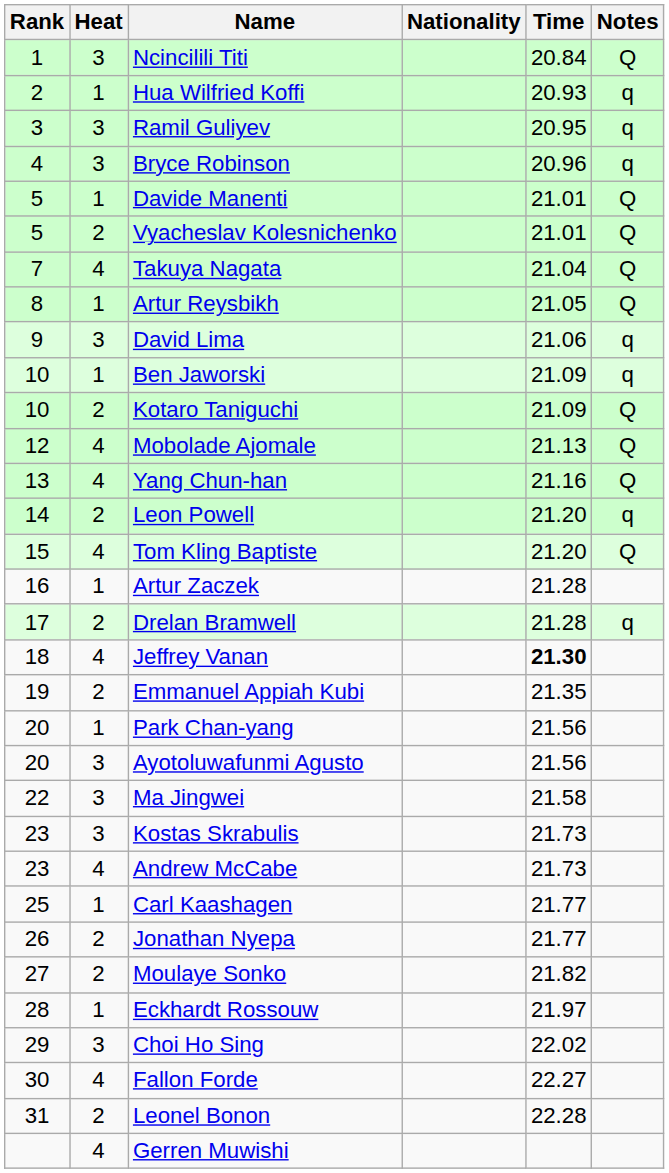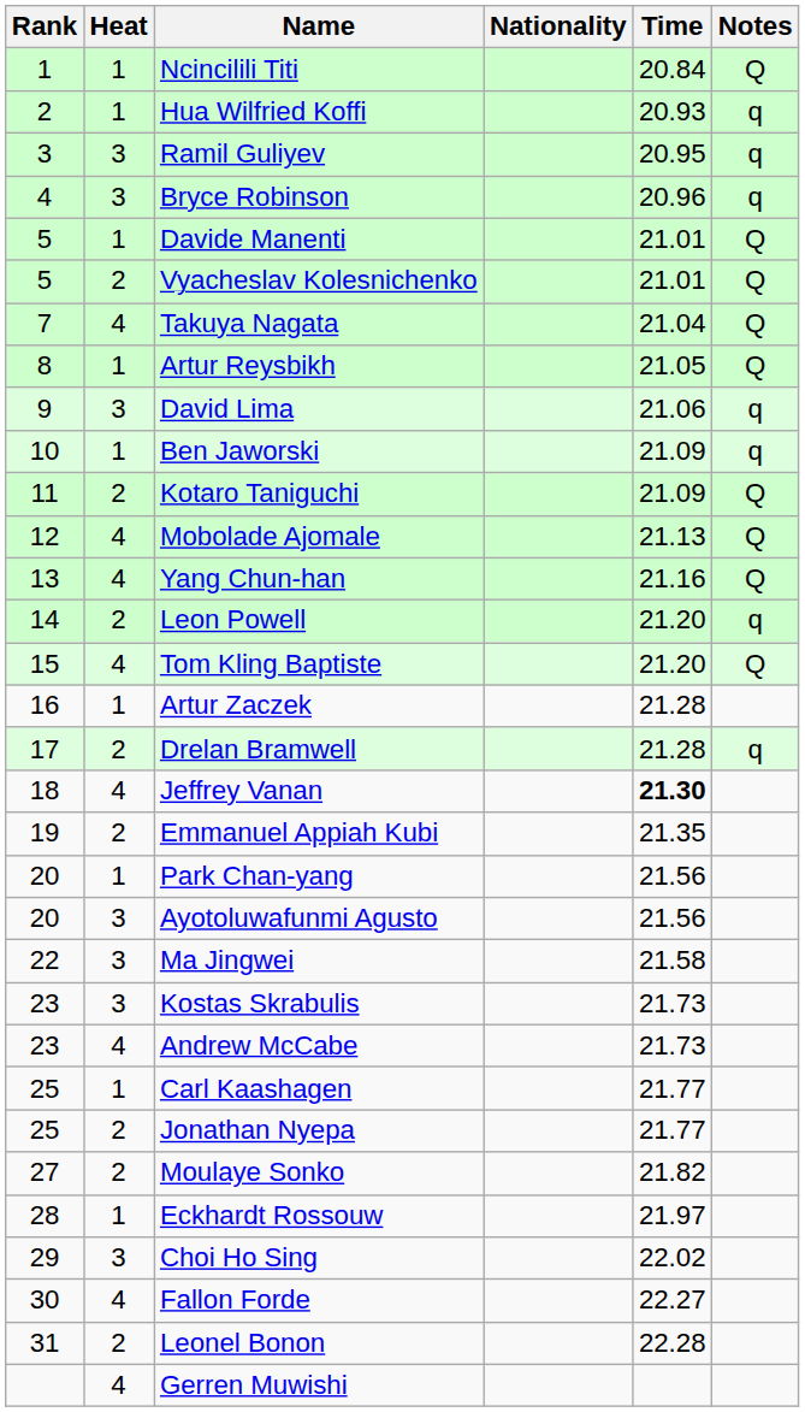 <table class="wikitable sortable" style="text-align:center">
 <tr>
 <th>Rank</th>
 <th>Heat</th>
 <th>Name</th>
 <th>Nationality</th>
 <th>Time</th>
 <th>Notes</th>
 </tr>
 <tr bgcolor=ccffcc>
 <td>1</td>
-<td>3</td>
+<td>1</td>
 <td align=left><a href='#'>Ncincilili Titi</a></td>
 <td align=left></td>
 <td>20.84</td>
 <td>Q</td>
 </tr>
 <tr bgcolor=ccffcc>
 <td>2</td>
 <td>1</td>
 <td align=left><a href='#'>Hua Wilfried Koffi</a></td>
 <td align=left></td>
 <td>20.93</td>
 <td>q</td>
 </tr>
 <tr bgcolor=ccffcc>
 <td>3</td>
 <td>3</td>
 <td align=left><a href='#'>Ramil Guliyev</a></td>
 <td align=left></td>
 <td>20.95</td>
 <td>q</td>
 </tr>
 <tr bgcolor=ccffcc>
 <td>4</td>
 <td>3</td>
 <td align=left><a href='#'>Bryce Robinson</a></td>
 <td align=left></td>
 <td>20.96</td>
 <td>q</td>
 </tr>
 <tr bgcolor=ccffcc>
 <td>5</td>
 <td>1</td>
 <td align=left><a href='#'>Davide Manenti</a></td>
 <td align=left></td>
 <td>21.01</td>
 <td>Q</td>
 </tr>
 <tr bgcolor=ccffcc>
 <td>5</td>
 <td>2</td>
 <td align=left><a href='#'>Vyacheslav Kolesnichenko</a></td>
 <td align=left></td>
 <td>21.01</td>
 <td>Q</td>
 </tr>
 <tr bgcolor=ccffcc>
 <td>7</td>
 <td>4</td>
 <td align=left><a href='#'>Takuya Nagata</a></td>
 <td align=left></td>
 <td>21.04</td>
 <td>Q</td>
 </tr>
 <tr bgcolor=ccffcc>
 <td>8</td>
 <td>1</td>
 <td align=left><a href='#'>Artur Reysbikh</a></td>
 <td align=left></td>
 <td>21.05</td>
 <td>Q</td>
 </tr>
 <tr bgcolor=ddffdd>
 <td>9</td>
 <td>3</td>
 <td align=left><a href='#'>David Lima</a></td>
 <td align=left></td>
 <td>21.06</td>
 <td>q</td>
 </tr>
 <tr bgcolor=ddffdd>
 <td>10</td>
 <td>1</td>
 <td align=left><a href='#'>Ben Jaworski</a></td>
 <td align=left></td>
 <td>21.09</td>
 <td>q</td>
 </tr>
 <tr bgcolor=ccffcc>
-<td>10</td>
+<td>11</td>
 <td>2</td>
 <td align=left><a href='#'>Kotaro Taniguchi</a></td>
 <td align=left></td>
 <td>21.09</td>
 <td>Q</td>
 </tr>
 <tr bgcolor=ccffcc>
 <td>12</td>
 <td>4</td>
 <td align=left><a href='#'>Mobolade Ajomale</a></td>
 <td align=left></td>
 <td>21.13</td>
 <td>Q</td>
 </tr>
 <tr bgcolor=ccffcc>
 <td>13</td>
 <td>4</td>
 <td align=left><a href='#'>Yang Chun-han</a></td>
 <td align=left></td>
 <td>21.16</td>
 <td>Q</td>
 </tr>
 <tr bgcolor=ccffcc>
 <td>14</td>
 <td>2</td>
 <td align=left><a href='#'>Leon Powell</a></td>
 <td align=left></td>
 <td>21.20</td>
 <td>q</td>
 </tr>
 <tr bgcolor=ddffdd>
 <td>15</td>
 <td>4</td>
 <td align=left><a href='#'>Tom Kling Baptiste</a></td>
 <td align=left></td>
 <td>21.20</td>
 <td>Q</td>
 </tr>
 <tr>
 <td>16</td>
 <td>1</td>
 <td align=left><a href='#'>Artur Zaczek</a></td>
 <td align=left></td>
 <td>21.28</td>
 <td></td>
 </tr>
 <tr bgcolor=ddffdd>
 <td>17</td>
 <td>2</td>
 <td align=left><a href='#'>Drelan Bramwell</a></td>
 <td align=left></td>
 <td>21.28</td>
 <td>q</td>
 </tr>
 <tr>
 <td>18</td>
 <td>4</td>
 <td align=left><a href='#'>Jeffrey Vanan</a></td>
 <td align=left></td>
 <td><strong>21.30</strong></td>
 <td></td>
 </tr>
 <tr>
 <td>19</td>
 <td>2</td>
 <td align=left><a href='#'>Emmanuel Appiah Kubi</a></td>
 <td align=left></td>
 <td>21.35</td>
 <td></td>
 </tr>
 <tr>
 <td>20</td>
 <td>1</td>
 <td align=left><a href='#'>Park Chan-yang</a></td>
 <td align=left></td>
 <td>21.56</td>
 <td></td>
 </tr>
 <tr>
 <td>20</td>
 <td>3</td>
 <td align=left><a href='#'>Ayotoluwafunmi Agusto</a></td>
 <td align=left></td>
 <td>21.56</td>
 <td></td>
 </tr>
 <tr>
 <td>22</td>
 <td>3</td>
 <td align=left><a href='#'>Ma Jingwei</a></td>
 <td align=left></td>
 <td>21.58</td>
 <td></td>
 </tr>
 <tr>
 <td>23</td>
 <td>3</td>
 <td align=left><a href='#'>Kostas Skrabulis</a></td>
 <td align=left></td>
 <td>21.73</td>
 <td></td>
 </tr>
 <tr>
 <td>23</td>
 <td>4</td>
 <td align=left><a href='#'>Andrew McCabe</a></td>
 <td align=left></td>
 <td>21.73</td>
 <td></td>
 </tr>
 <tr>
 <td>25</td>
 <td>1</td>
 <td align=left><a href='#'>Carl Kaashagen</a></td>
 <td align=left></td>
 <td>21.77</td>
 <td></td>
 </tr>
 <tr>
-<td>26</td>
+<td>25</td>
 <td>2</td>
 <td align=left><a href='#'>Jonathan Nyepa</a></td>
 <td align=left></td>
 <td>21.77</td>
 <td></td>
 </tr>
 <tr>
 <td>27</td>
 <td>2</td>
 <td align=left><a href='#'>Moulaye Sonko</a></td>
 <td align=left></td>
 <td>21.82</td>
 <td></td>
 </tr>
 <tr>
 <td>28</td>
 <td>1</td>
 <td align=left><a href='#'>Eckhardt Rossouw</a></td>
 <td align=left></td>
 <td>21.97</td>
 <td></td>
 </tr>
 <tr>
 <td>29</td>
 <td>3</td>
 <td align=left><a href='#'>Choi Ho Sing</a></td>
 <td align=left></td>
 <td>22.02</td>
 <td></td>
 </tr>
 <tr>
 <td>30</td>
 <td>4</td>
 <td align=left><a href='#'>Fallon Forde</a></td>
 <td align=left></td>
 <td>22.27</td>
 <td></td>
 </tr>
 <tr>
 <td>31</td>
 <td>2</td>
 <td align=left><a href='#'>Leonel Bonon</a></td>
 <td align=left></td>
 <td>22.28</td>
 <td></td>
 </tr>
 <tr>
 <td></td>
 <td>4</td>
 <td align=left><a href='#'>Gerren Muwishi</a></td>
 <td align=left></td>
 <td></td>
 <td></td>
 </tr>
 </table>
